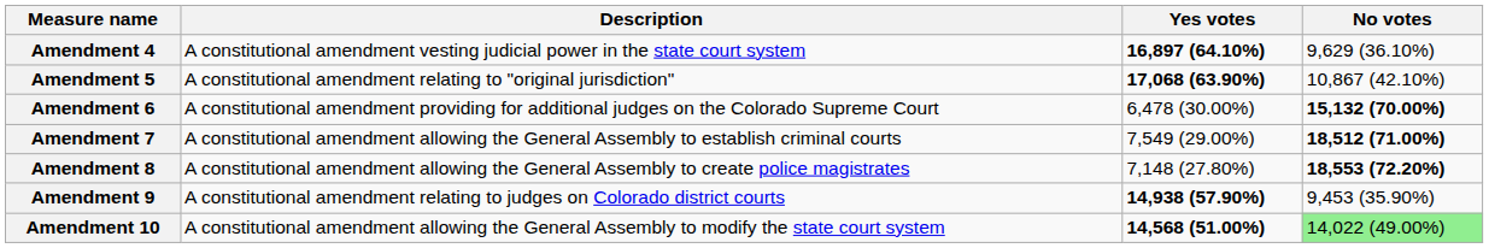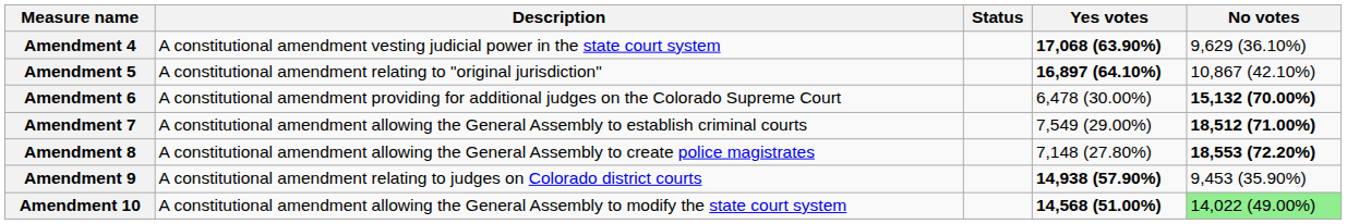 <table class="wikitable sortable plainrowheaders" style="width:100%">
 <tr>
 <th scope="col">Measure name</th>
 <th class="unsortable" scope="col">Description</th>
+<th scope="col">Status</th>
 <th scope="col">Yes votes</th>
 <th scope="col">No votes</th>
 </tr>
 <tr>
 <th scope="row">Amendment 4</th>
 <td>A constitutional amendment vesting judicial power in the <a href='#'>state court system</a></td>
-<td><strong>16,897 (64.10%)</strong></td>
+<td></td>
+<td><strong>17,068 (63.90%)</strong></td>
 <td>9,629 (36.10%)</td>
 </tr>
 <tr>
 <th scope="row">Amendment 5</th>
 <td>A constitutional amendment relating to "original jurisdiction"</td>
-<td><strong>17,068 (63.90%)</strong></td>
+<td></td>
+<td><strong>16,897 (64.10%)</strong></td>
 <td>10,867 (42.10%)</td>
 </tr>
 <tr>
 <th scope="row">Amendment 6</th>
 <td>A constitutional amendment providing for additional judges on the Colorado Supreme Court</td>
+<td></td>
 <td>6,478 (30.00%)</td>
 <td><strong>15,132 (70.00%)</strong></td>
 </tr>
 <tr>
 <th scope="row">Amendment 7</th>
 <td>A constitutional amendment allowing the General Assembly to establish criminal courts</td>
+<td></td>
 <td>7,549 (29.00%)</td>
 <td><strong>18,512 (71.00%)</strong></td>
 </tr>
 <tr>
 <th scope="row">Amendment 8</th>
 <td>A constitutional amendment allowing the General Assembly to create <a href='#'>police magistrates</a></td>
+<td></td>
 <td>7,148 (27.80%)</td>
 <td><strong>18,553 (72.20%)</strong></td>
 </tr>
 <tr>
 <th scope="row">Amendment 9</th>
 <td>A constitutional amendment relating to judges on <a href='#'>Colorado district courts</a></td>
+<td></td>
 <td><strong>14,938 (57.90%)</strong></td>
 <td>9,453 (35.90%)</td>
 </tr>
 <tr>
 <th scope="row">Amendment 10</th>
 <td>A constitutional amendment allowing the General Assembly to modify the <a href='#'>state court system</a></td>
+<td></td>
 <td><strong>14,568 (51.00%)</strong></td>
 <td style="background: lightgreen;">14,022 (49.00%)</td>
 </tr>
 </table>
